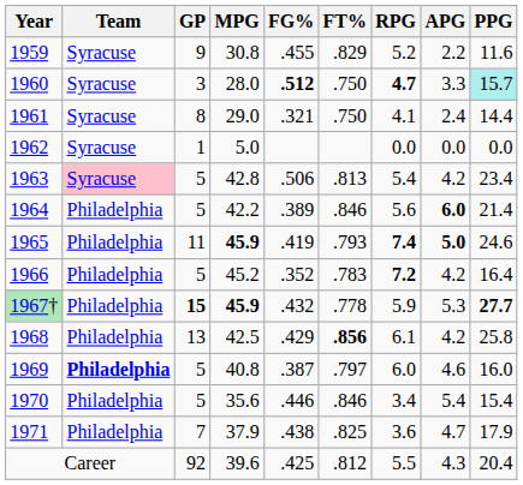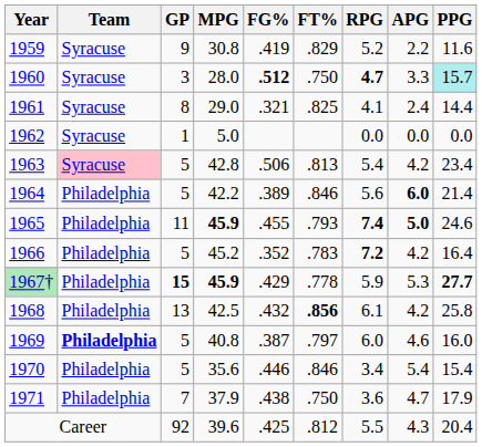 <table class="wikitable sortable" style="font-size:95%; text-align:right;">
 <tr>
 <th>Year</th>
 <th>Team</th>
 <th>GP</th>
 <th>MPG</th>
 <th>FG%</th>
 <th>FT%</th>
 <th>RPG</th>
 <th>APG</th>
 <th>PPG</th>
 </tr>
 <tr>
 <td style="text-align:left;"><a href='#'>1959</a></td>
 <td style="text-align:left;"><a href='#'>Syracuse</a></td>
 <td>9</td>
 <td>30.8</td>
-<td>.455</td>
+<td>.419</td>
 <td>.829</td>
 <td>5.2</td>
 <td>2.2</td>
 <td>11.6</td>
 </tr>
 <tr>
 <td style="text-align:left;"><a href='#'>1960</a></td>
 <td style="text-align:left;"><a href='#'>Syracuse</a></td>
 <td>3</td>
 <td>28.0</td>
 <td><strong>.512</strong></td>
 <td>.750</td>
 <td><strong>4.7</strong></td>
 <td>3.3</td>
 <td style="background: paleturquoise;">15.7</td>
 </tr>
 <tr>
 <td style="text-align:left;"><a href='#'>1961</a></td>
 <td style="text-align:left;"><a href='#'>Syracuse</a></td>
 <td>8</td>
 <td>29.0</td>
 <td>.321</td>
-<td>.750</td>
+<td>.825</td>
 <td>4.1</td>
 <td>2.4</td>
 <td>14.4</td>
 </tr>
 <tr>
 <td style="text-align:left;"><a href='#'>1962</a></td>
 <td style="text-align:left;"><a href='#'>Syracuse</a></td>
 <td>1</td>
 <td>5.0</td>
 <td></td>
 <td></td>
 <td>0.0</td>
 <td>0.0</td>
 <td>0.0</td>
 </tr>
 <tr>
 <td style="text-align:left;"><a href='#'>1963</a></td>
 <td style="background: pink; text-align:left;"><a href='#'>Syracuse</a></td>
 <td>5</td>
 <td>42.8</td>
 <td>.506</td>
 <td>.813</td>
 <td>5.4</td>
 <td>4.2</td>
 <td>23.4</td>
 </tr>
 <tr>
 <td style="text-align:left;"><a href='#'>1964</a></td>
 <td style="text-align:left;"><a href='#'>Philadelphia</a></td>
 <td>5</td>
 <td>42.2</td>
 <td>.389</td>
 <td>.846</td>
 <td>5.6</td>
 <td><strong>6.0</strong></td>
 <td>21.4</td>
 </tr>
 <tr>
 <td style="text-align:left;"><a href='#'>1965</a></td>
 <td style="text-align:left;"><a href='#'>Philadelphia</a></td>
 <td>11</td>
 <td><strong>45.9</strong></td>
-<td>.419</td>
+<td>.455</td>
 <td>.793</td>
 <td><strong>7.4</strong></td>
 <td><strong>5.0</strong></td>
 <td>24.6</td>
 </tr>
 <tr>
 <td style="text-align:left;"><a href='#'>1966</a></td>
 <td style="text-align:left;"><a href='#'>Philadelphia</a></td>
 <td>5</td>
 <td>45.2</td>
 <td>.352</td>
 <td>.783</td>
 <td><strong>7.2</strong></td>
 <td>4.2</td>
 <td>16.4</td>
 </tr>
 <tr>
 <td style="text-align:left;background:#afe6ba;"><a href='#'>1967</a>†</td>
 <td style="text-align:left;"><a href='#'>Philadelphia</a></td>
 <td><strong>15</strong></td>
 <td><strong>45.9</strong></td>
-<td>.432</td>
+<td>.429</td>
 <td>.778</td>
 <td>5.9</td>
 <td>5.3</td>
 <td><strong>27.7</strong></td>
 </tr>
 <tr>
 <td style="text-align:left;"><a href='#'>1968</a></td>
 <td style="text-align:left;"><a href='#'>Philadelphia</a></td>
 <td>13</td>
 <td>42.5</td>
-<td>.429</td>
+<td>.432</td>
 <td><strong>.856</strong></td>
 <td>6.1</td>
 <td>4.2</td>
 <td>25.8</td>
 </tr>
 <tr>
 <td style="text-align:left;"><a href='#'>1969</a></td>
 <td style="text-align:left;"><strong><a href='#'>Philadelphia</a></strong></td>
 <td>5</td>
 <td>40.8</td>
 <td>.387</td>
 <td>.797</td>
 <td>6.0</td>
 <td>4.6</td>
 <td>16.0</td>
 </tr>
 <tr>
 <td style="text-align:left;"><a href='#'>1970</a></td>
 <td style="text-align:left;"><a href='#'>Philadelphia</a></td>
 <td>5</td>
 <td>35.6</td>
 <td>.446</td>
 <td>.846</td>
 <td>3.4</td>
 <td>5.4</td>
 <td>15.4</td>
 </tr>
 <tr>
 <td style="text-align:left;"><a href='#'>1971</a></td>
 <td style="text-align:left;"><a href='#'>Philadelphia</a></td>
 <td>7</td>
 <td>37.9</td>
 <td>.438</td>
-<td>.825</td>
+<td>.750</td>
 <td>3.6</td>
 <td>4.7</td>
 <td>17.9</td>
 </tr>
 <tr class="sortbottom">
 <td colspan="2" style="text-align:center;">Career</td>
 <td>92</td>
 <td>39.6</td>
 <td>.425</td>
 <td>.812</td>
 <td>5.5</td>
 <td>4.3</td>
 <td>20.4</td>
 </tr>
 </table>
